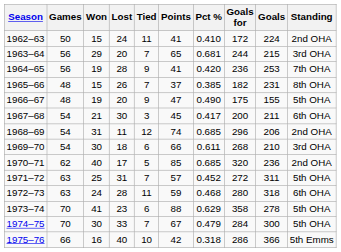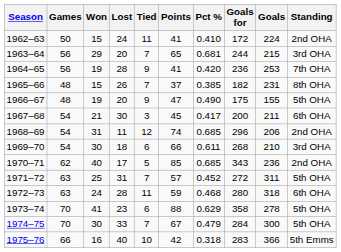 <table class="wikitable" style="text-align:center">
 <tr>
 <th><a href='#'>Season</a></th>
 <th>Games</th>
 <th>Won</th>
 <th>Lost</th>
 <th>Tied</th>
 <th>Points</th>
 <th>Pct %</th>
 <th>Goals<br>for</th>
 <th>Goals<br></th>
 <th>Standing</th>
 </tr>
 <tr>
 <td>1962–63</td>
 <td>50</td>
 <td>15</td>
 <td>24</td>
 <td>11</td>
 <td>41</td>
 <td>0.410</td>
 <td>172</td>
 <td>224</td>
 <td>2nd OHA</td>
 </tr>
 <tr>
 <td>1963–64</td>
 <td>56</td>
 <td>29</td>
 <td>20</td>
 <td>7</td>
 <td>65</td>
 <td>0.681</td>
 <td>244</td>
 <td>215</td>
 <td>3rd OHA</td>
 </tr>
 <tr>
 <td>1964–65</td>
 <td>56</td>
 <td>19</td>
 <td>28</td>
 <td>9</td>
 <td>41</td>
 <td>0.420</td>
 <td>236</td>
 <td>253</td>
 <td>7th OHA</td>
 </tr>
 <tr>
 <td>1965–66</td>
 <td>48</td>
 <td>15</td>
 <td>26</td>
 <td>7</td>
 <td>37</td>
 <td>0.385</td>
 <td>182</td>
 <td>231</td>
 <td>8th OHA</td>
 </tr>
 <tr>
 <td>1966–67</td>
 <td>48</td>
 <td>19</td>
 <td>20</td>
 <td>9</td>
 <td>47</td>
 <td>0.490</td>
 <td>175</td>
 <td>155</td>
 <td>5th OHA</td>
 </tr>
 <tr>
 <td>1967–68</td>
 <td>54</td>
 <td>21</td>
 <td>30</td>
 <td>3</td>
 <td>45</td>
 <td>0.417</td>
 <td>200</td>
 <td>211</td>
 <td>6th OHA</td>
 </tr>
 <tr>
 <td>1968–69</td>
 <td>54</td>
 <td>31</td>
 <td>11</td>
 <td>12</td>
 <td>74</td>
 <td>0.685</td>
 <td>296</td>
 <td>206</td>
 <td>2nd OHA</td>
 </tr>
 <tr>
 <td>1969–70</td>
 <td>54</td>
 <td>30</td>
 <td>18</td>
 <td>6</td>
 <td>66</td>
 <td>0.611</td>
 <td>268</td>
 <td>210</td>
 <td>3rd OHA</td>
 </tr>
 <tr>
 <td>1970–71</td>
 <td>62</td>
 <td>40</td>
 <td>17</td>
 <td>5</td>
 <td>85</td>
 <td>0.685</td>
-<td>320</td>
+<td>343</td>
 <td>236</td>
 <td>2nd OHA</td>
 </tr>
 <tr>
 <td>1971–72</td>
 <td>63</td>
 <td>25</td>
 <td>31</td>
 <td>7</td>
 <td>57</td>
 <td>0.452</td>
 <td>272</td>
 <td>311</td>
 <td>5th OHA</td>
 </tr>
 <tr>
 <td>1972–73</td>
 <td>63</td>
 <td>24</td>
 <td>28</td>
 <td>11</td>
 <td>59</td>
 <td>0.468</td>
 <td>280</td>
 <td>318</td>
 <td>6th OHA</td>
 </tr>
 <tr>
 <td>1973–74</td>
 <td>70</td>
 <td>41</td>
 <td>23</td>
 <td>6</td>
 <td>88</td>
 <td>0.629</td>
 <td>358</td>
 <td>278</td>
 <td>5th OHA</td>
 </tr>
 <tr>
 <td><a href='#'>1974–75</a></td>
 <td>70</td>
 <td>30</td>
 <td>33</td>
 <td>7</td>
 <td>67</td>
 <td>0.479</td>
 <td>284</td>
 <td>300</td>
 <td>5th OHA</td>
 </tr>
 <tr>
 <td><a href='#'>1975–76</a></td>
 <td>66</td>
 <td>16</td>
 <td>40</td>
 <td>10</td>
 <td>42</td>
 <td>0.318</td>
-<td>286</td>
+<td>283</td>
 <td>366</td>
 <td>5th Emms</td>
 </tr>
 </table>
